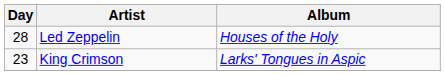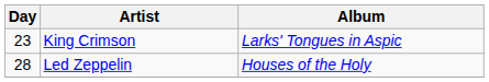 <table class="wikitable" border="1">
 <tr>
 <th>Day</th>
 <th width="200">Artist</th>
 <th width="250">Album</th>
 </tr>
 <tr>
+<td style="text-align:center;" rowspan="1">23</td>
+<td><a href='#'>King Crimson</a></td>
+<td><em><a href='#'>Larks' Tongues in Aspic</a></em></td>
+</tr>
+<tr>
 <td style="text-align:center;" rowspan="1">28</td>
 <td><a href='#'>Led Zeppelin</a></td>
 <td><em><a href='#'>Houses of the Holy</a></em></td>
 </tr>
 <tr>
-<td style="text-align:center;" rowspan="1">23</td>
-<td><a href='#'>King Crimson</a></td>
-<td><em><a href='#'>Larks' Tongues in Aspic</a></em></td>
-</tr>
-<tr>
 </tr>
 </table>
